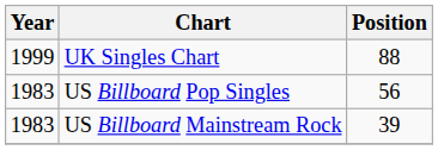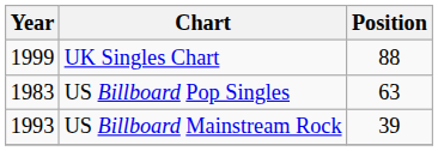 <table class="wikitable">
 <tr>
 <th align="left">Year</th>
 <th align="left">Chart</th>
 <th align="left">Position</th>
 </tr>
 <tr>
 <td>1999</td>
 <td><a href='#'>UK Singles Chart</a></td>
 <td align="center">88</td>
 </tr>
 <tr>
 <td>1983</td>
 <td>US <em><a href='#'>Billboard</a></em> <a href='#'>Pop Singles</a></td>
-<td align="center">56</td>
+<td align="center">63</td>
 </tr>
 <tr>
-<td>1983</td>
+<td>1993</td>
 <td>US <em><a href='#'>Billboard</a></em> <a href='#'>Mainstream Rock</a></td>
 <td align="center">39</td>
 </tr>
 <tr>
 </tr>
 </table>
